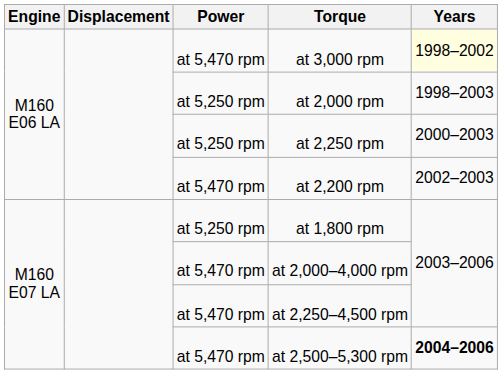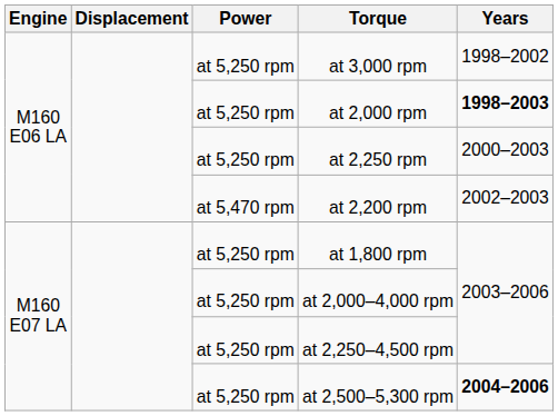 <table class="wikitable sortable" style="text-align: center;">
 <tr>
 <th>Engine</th>
 <th>Displacement</th>
 <th>Power</th>
 <th>Torque</th>
 <th>Years</th>
 </tr>
 <tr>
 <td rowspan="4">M160 <br> E06 LA</td>
 <td rowspan="4"></td>
-<td> <br> at 5,470 rpm</td>
+<td> <br> at 5,250 rpm</td>
 <td> <br> at 3,000 rpm</td>
-<td style="background: lightyellow;">1998–2002</td>
+<td>1998–2002</td>
 </tr>
 <tr>
 <td> <br> at 5,250 rpm</td>
 <td> <br> at 2,000 rpm</td>
-<td>1998–2003</td>
+<td><strong>1998–2003</strong></td>
 </tr>
 <tr>
 <td> <br> at 5,250 rpm</td>
 <td> <br> at 2,250 rpm</td>
 <td>2000–2003</td>
 </tr>
 <tr>
 <td> <br> at 5,470 rpm</td>
 <td> <br> at 2,200 rpm</td>
 <td>2002–2003</td>
 </tr>
 <tr>
 <td rowspan="4">M160 <br> E07 LA</td>
 <td rowspan="4"></td>
 <td> <br> at 5,250 rpm</td>
 <td> <br> at 1,800 rpm</td>
 <td rowspan="3">2003–2006</td>
 </tr>
 <tr>
-<td> <br> at 5,470 rpm</td>
+<td> <br> at 5,250 rpm</td>
 <td> <br> at 2,000–4,000 rpm</td>
 </tr>
 <tr>
-<td> <br> at 5,470 rpm</td>
+<td> <br> at 5,250 rpm</td>
 <td> <br> at 2,250–4,500 rpm</td>
 </tr>
 <tr>
-<td> <br> at 5,470 rpm</td>
+<td> <br> at 5,250 rpm</td>
 <td> <br> at 2,500–5,300 rpm</td>
 <td><strong>2004–2006</strong></td>
 </tr>
 </table>
